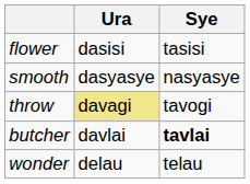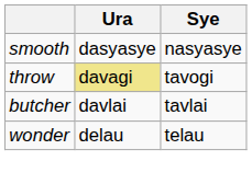 <table class="wikitable">
 <tr>
 <th></th>
 <th>Ura</th>
 <th>Sye</th>
-</tr>
-<tr>
-<td><em>flower</em></td>
-<td>dasisi</td>
-<td>tasisi</td>
 </tr>
 <tr>
 <td><em>smooth</em></td>
 <td>dasyasye</td>
 <td>nasyasye</td>
 </tr>
 <tr>
 <td><em>throw</em></td>
 <td style="background: khaki;">davagi</td>
 <td>tavogi</td>
 </tr>
 <tr>
 <td><em>butcher</em></td>
 <td>davlai</td>
-<td><strong>tavlai</strong></td>
+<td>tavlai</td>
 </tr>
 <tr>
 <td><em>wonder</em></td>
 <td>delau</td>
 <td>telau</td>
 </tr>
 </table>
